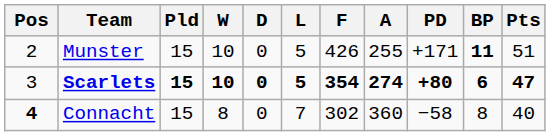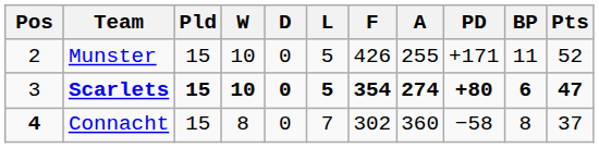 <table class="wikitable" style="text-align:center">
 <tr>
 <th width="30">Pos</th>
 <th>Team</th>
 <th width="20">Pld</th>
 <th width="20">W</th>
 <th width="20">D</th>
 <th width="20">L</th>
 <th width="20">F</th>
 <th width="20">A</th>
 <th width="20">PD</th>
 <th width="20">BP</th>
 <th width="20">Pts</th>
 </tr>
 <tr>
 <td>2</td>
 <td align=left> <a href='#'>Munster</a></td>
 <td>15</td>
 <td>10</td>
 <td>0</td>
 <td>5</td>
 <td>426</td>
 <td>255</td>
 <td>+171</td>
-<td><strong>11</strong></td>
-<td>51</td>
+<td>11</td>
+<td>52</td>
 </tr>
 <tr>
 <td>3</td>
 <td align=left> <strong><a href='#'>Scarlets</a></strong></td>
 <td><strong>15</strong></td>
 <td><strong>10</strong></td>
 <td><strong>0</strong></td>
 <td><strong>5</strong></td>
 <td><strong>354</strong></td>
 <td><strong>274</strong></td>
 <td><strong>+80</strong></td>
 <td><strong>6</strong></td>
 <td><strong>47</strong></td>
 </tr>
 <tr>
 <td><strong>4</strong></td>
 <td align=left> <a href='#'>Connacht</a></td>
 <td>15</td>
 <td>8</td>
 <td>0</td>
 <td>7</td>
 <td>302</td>
 <td>360</td>
 <td>−58</td>
 <td>8</td>
-<td>40</td>
+<td>37</td>
 </tr>
 </table>
